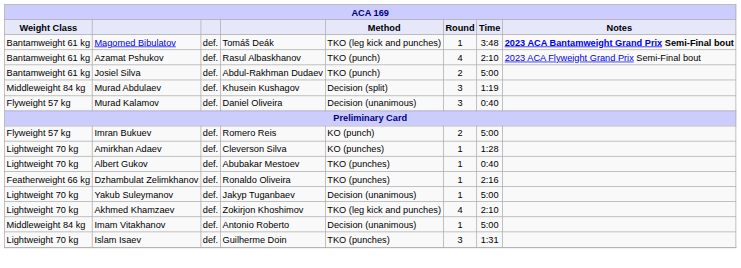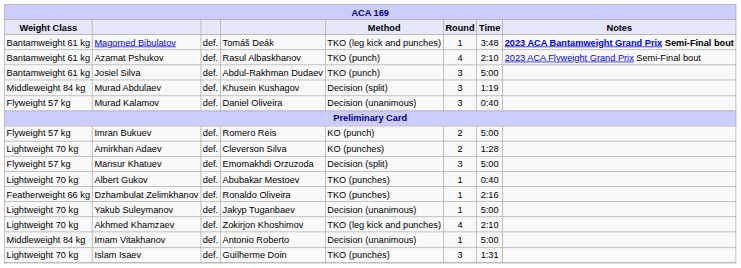 <table class="wikitable" style="font-size: 80%;">
 <tr>
 <th colspan="8" style="background-color: #ccf; color: #000080; text-align: center;"><strong>ACA 169</strong></th>
 </tr>
 <tr>
 <th colspan="1" style="background-color: #E6E8FA; color: #000000; text-align: center;">Weight Class</th>
 <th colspan="1" style="background-color: #E6E8FA; color: #000000; text-align: center;"></th>
 <th colspan="1" style="background-color: #E6E8FA; color: #000000; text-align: center;"></th>
 <th colspan="1" style="background-color: #E6E8FA; color: #000000; text-align: center;"></th>
 <th colspan="1" style="background-color: #E6E8FA; color: #000000; text-align: center;">Method</th>
 <th colspan="1" style="background-color: #E6E8FA; color: #000000; text-align: center;">Round</th>
 <th colspan="1" style="background-color: #E6E8FA; color: #000000; text-align: center;">Time</th>
 <th colspan="1" style="background-color: #E6E8FA; color: #000000; text-align: center;">Notes</th>
 </tr>
 <tr>
 <td>Bantamweight 61 kg</td>
 <td> <a href='#'>Magomed Bibulatov</a></td>
 <td>def.</td>
 <td> Tomáš Deák</td>
 <td>TKO (leg kick and punches)</td>
 <td align=center>1</td>
 <td align=center>3:48</td>
 <td><strong><a href='#'>2023 ACA Bantamweight Grand Prix</a> Semi-Final bout</strong></td>
 </tr>
 <tr>
 <td>Bantamweight 61 kg</td>
 <td> Azamat Pshukov</td>
 <td>def.</td>
 <td> Rasul Albaskhanov</td>
 <td>TKO (punch)</td>
 <td align=center>4</td>
 <td align=center>2:10</td>
 <td><a href='#'>2023 ACA Flyweight Grand Prix</a> Semi-Final bout</td>
 </tr>
 <tr>
 <td>Bantamweight 61 kg</td>
 <td> Josiel Silva</td>
 <td>def.</td>
 <td> Abdul-Rakhman Dudaev</td>
 <td>TKO (punch)</td>
-<td align=center>2</td>
+<td align=center>3</td>
 <td align=center>5:00</td>
 <td></td>
 </tr>
 <tr>
 <td>Middleweight 84 kg</td>
 <td> Murad Abdulaev</td>
 <td>def.</td>
 <td> Khusein Kushagov</td>
 <td>Decision (split)</td>
 <td align=center>3</td>
 <td align=center>1:19</td>
 <td></td>
 </tr>
 <tr>
 <td>Flyweight 57 kg</td>
 <td> Murad Kalamov</td>
 <td>def.</td>
 <td> Daniel Oliveira</td>
 <td>Decision (unanimous)</td>
 <td align=center>3</td>
 <td align=center>0:40</td>
 <td></td>
 </tr>
 <tr>
 <th colspan="8" style="background-color: #ccf; color: #000080; text-align: center;"><strong>Preliminary Card</strong></th>
 </tr>
 <tr>
 <td>Flyweight 57 kg</td>
 <td> Imran Bukuev</td>
 <td>def.</td>
 <td> Romero Reis</td>
 <td>KO (punch)</td>
 <td align=center>2</td>
 <td align=center>5:00</td>
 <td></td>
 </tr>
 <tr>
 <td>Lightweight 70 kg</td>
 <td> Amirkhan Adaev</td>
 <td>def.</td>
 <td> Cleverson Silva</td>
 <td>KO (punches)</td>
-<td align=center>1</td>
+<td align=center>2</td>
 <td align=center>1:28</td>
+<td></td>
+</tr>
+<tr>
+<td>Flyweight 57 kg</td>
+<td> Mansur Khatuev</td>
+<td>def.</td>
+<td> Emomakhdi Orzuzoda</td>
+<td>Decision (split)</td>
+<td align=center>3</td>
+<td align=center>5:00</td>
 <td></td>
 </tr>
 <tr>
 <td>Lightweight 70 kg</td>
 <td> Albert Gukov</td>
 <td>def.</td>
 <td> Abubakar Mestoev</td>
 <td>TKO (punches)</td>
 <td align=center>1</td>
 <td align=center>0:40</td>
 <td></td>
 </tr>
 <tr>
 <td>Featherweight 66 kg</td>
 <td> Dzhambulat Zelimkhanov</td>
 <td>def.</td>
 <td> Ronaldo Oliveira</td>
 <td>TKO (punches)</td>
 <td align=center>1</td>
 <td align=center>2:16</td>
 <td></td>
 </tr>
 <tr>
 <td>Lightweight 70 kg</td>
 <td> Yakub Suleymanov</td>
 <td>def.</td>
 <td> Jakyp Tuganbaev</td>
 <td>Decision (unanimous)</td>
 <td align=center>1</td>
 <td align=center>5:00</td>
 <td></td>
 </tr>
 <tr>
 <td>Lightweight 70 kg</td>
 <td> Akhmed Khamzaev</td>
 <td>def.</td>
 <td> Zokirjon Khoshimov</td>
 <td>TKO (leg kick and punches)</td>
 <td align=center>4</td>
 <td align=center>2:10</td>
 <td></td>
 </tr>
 <tr>
 <td>Middleweight 84 kg</td>
 <td> Imam Vitakhanov</td>
 <td>def.</td>
 <td> Antonio Roberto</td>
 <td>Decision (unanimous)</td>
 <td align=center>1</td>
 <td align=center>5:00</td>
 <td></td>
 </tr>
 <tr>
 <td>Lightweight 70 kg</td>
 <td> Islam Isaev</td>
 <td>def.</td>
 <td> Guilherme Doin</td>
 <td>TKO (punches)</td>
 <td align=center>3</td>
 <td align=center>1:31</td>
 <td></td>
 </tr>
 <tr>
 </tr>
 </table>
